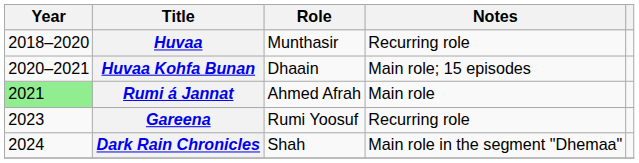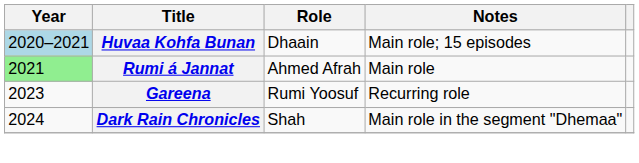 <table class="wikitable sortable plainrowheaders">
 <tr style="background:#ccc; text-align:center;">
 <th scope="col">Year</th>
 <th scope="col">Title</th>
 <th scope="col">Role</th>
 <th scope="col">Notes</th>
 <th scope="col" class="unsortable"></th>
 </tr>
 <tr>
-<td>2018–2020</td>
-<th scope="row"><em><a href='#'>Huvaa</a></em></th>
-<td>Munthasir</td>
-<td>Recurring role</td>
-<td style="text-align: center;"></td>
-</tr>
-<tr>
-<td>2020–2021</td>
+<td style="background: lightblue;">2020–2021</td>
 <th scope="row"><em><a href='#'>Huvaa Kohfa Bunan</a></em></th>
 <td>Dhaain</td>
 <td>Main role; 15 episodes</td>
 <td style="text-align: center;"></td>
 </tr>
 <tr>
 <td style="background: lightgreen;">2021</td>
 <th scope="row"><em><a href='#'>Rumi á Jannat</a></em></th>
 <td>Ahmed Afrah</td>
 <td>Main role</td>
 <td style="text-align: center;"></td>
 </tr>
 <tr>
 <td>2023</td>
 <th scope="row"><em><a href='#'>Gareena</a></em></th>
 <td>Rumi Yoosuf</td>
 <td>Recurring role</td>
 <td style="text-align: center;"></td>
 </tr>
 <tr>
 <td>2024</td>
 <th scope="row"><em><a href='#'>Dark Rain Chronicles</a></em></th>
 <td>Shah</td>
 <td>Main role in the segment "Dhemaa"</td>
 <td style="text-align: center;"></td>
 </tr>
 <tr>
 </tr>
 </table>
